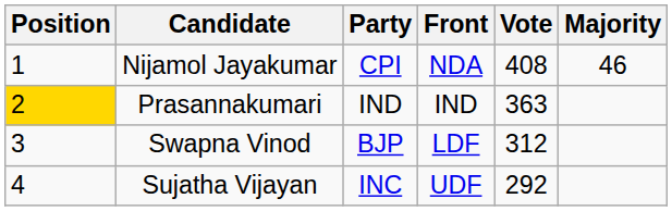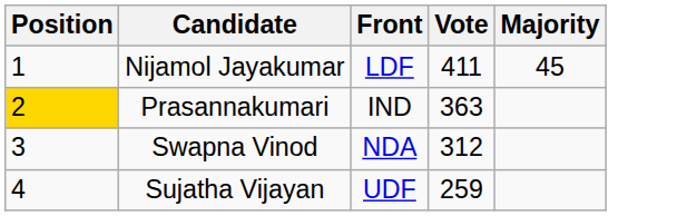 <table class="wikitable">
 <tr>
 <th scope="col">Position</th>
 <th scope="col">Candidate</th>
-<th scope="col">Party</th>
 <th scope="col">Front</th>
 <th scope="col">Vote</th>
 <th scope="col">Majority</th>
 </tr>
 <tr>
 <td>1</td>
 <td align="center">Nijamol Jayakumar</td>
-<td align="center"><a href='#'>CPI</a></td>
-<td align="center"><a href='#'>NDA</a></td>
-<td align="center">408</td>
-<td align="center">46</td>
+<td align="center"><a href='#'>LDF</a></td>
+<td align="center">411</td>
+<td align="center">45</td>
 </tr>
 <tr>
 <td style="background: gold;">2</td>
 <td align="center">Prasannakumari</td>
-<td align="center">IND</td>
 <td align="center">IND</td>
 <td align="center">363</td>
 <td align="center"></td>
 </tr>
 <tr>
 <td>3</td>
 <td align="center">Swapna Vinod</td>
-<td align="center"><a href='#'>BJP</a></td>
-<td align="center"><a href='#'>LDF</a></td>
+<td align="center"><a href='#'>NDA</a></td>
 <td align="center">312</td>
 <td align="center"></td>
 </tr>
 <tr>
 <td>4</td>
 <td align="center">Sujatha Vijayan</td>
-<td align="center"><a href='#'>INC</a></td>
 <td align="center"><a href='#'>UDF</a></td>
-<td align="center">292</td>
+<td align="center">259</td>
 <td align="center"></td>
 </tr>
 </table>
